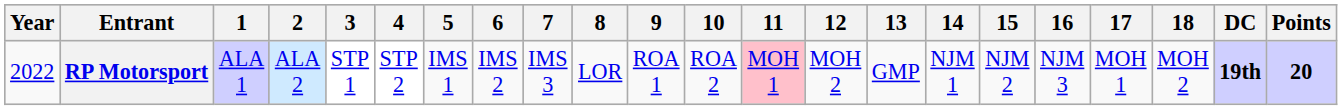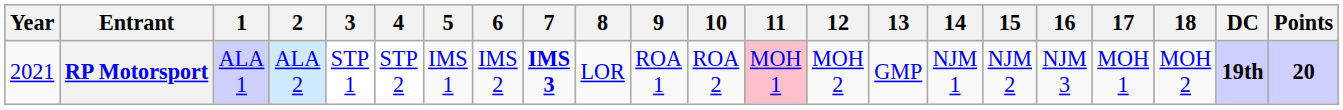 <table class="wikitable" style="text-align:center; font-size:85%">
 <tr>
 <th>Year</th>
 <th>Entrant</th>
 <th>1</th>
 <th>2</th>
 <th>3</th>
 <th>4</th>
 <th>5</th>
 <th>6</th>
 <th>7</th>
 <th>8</th>
 <th>9</th>
 <th>10</th>
 <th>11</th>
 <th>12</th>
 <th>13</th>
 <th>14</th>
 <th>15</th>
 <th>16</th>
 <th>17</th>
 <th>18</th>
 <th>DC</th>
 <th>Points</th>
 </tr>
 <tr>
-<td><a href='#'>2022</a></td>
+<td><a href='#'>2021</a></td>
 <th nowrap><a href='#'>RP Motorsport</a></th>
 <td style="background:#CFCFFF;"><a href='#'>ALA<br>1</a><br></td>
 <td style="background:#CFEAFF;"><a href='#'>ALA<br>2</a><br></td>
 <td style="background:#FFFFFF;"><a href='#'>STP<br>1</a><br></td>
 <td style="background:#FFFFFF;"><a href='#'>STP<br>2</a><br></td>
 <td><a href='#'>IMS<br>1</a></td>
 <td><a href='#'>IMS<br>2</a></td>
-<td><a href='#'>IMS<br>3</a></td>
+<td><strong><a href='#'>IMS<br>3</a></strong></td>
 <td><a href='#'>LOR</a></td>
 <td><a href='#'>ROA<br>1</a></td>
 <td><a href='#'>ROA<br>2</a></td>
 <td style="background: pink;"><a href='#'>MOH<br>1</a></td>
 <td><a href='#'>MOH<br>2</a></td>
 <td><a href='#'>GMP</a></td>
 <td><a href='#'>NJM<br>1</a></td>
 <td><a href='#'>NJM<br>2</a></td>
 <td><a href='#'>NJM<br>3</a></td>
 <td><a href='#'>MOH<br>1</a></td>
 <td><a href='#'>MOH<br>2</a></td>
 <th rowspan="2" style="background:#CFCFFF;">19th</th>
 <th rowspan="2" style="background:#CFCFFF;">20</th>
 </tr>
 </table>
